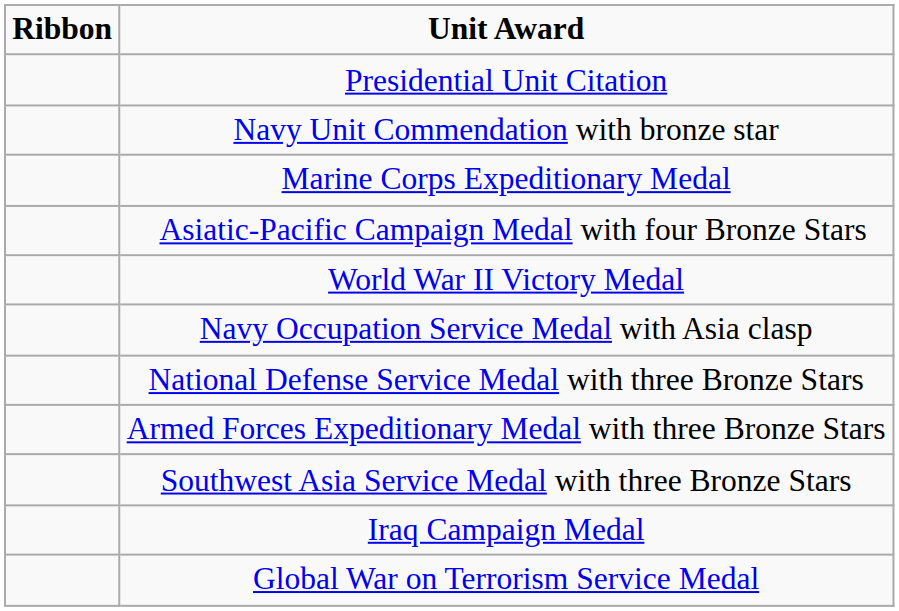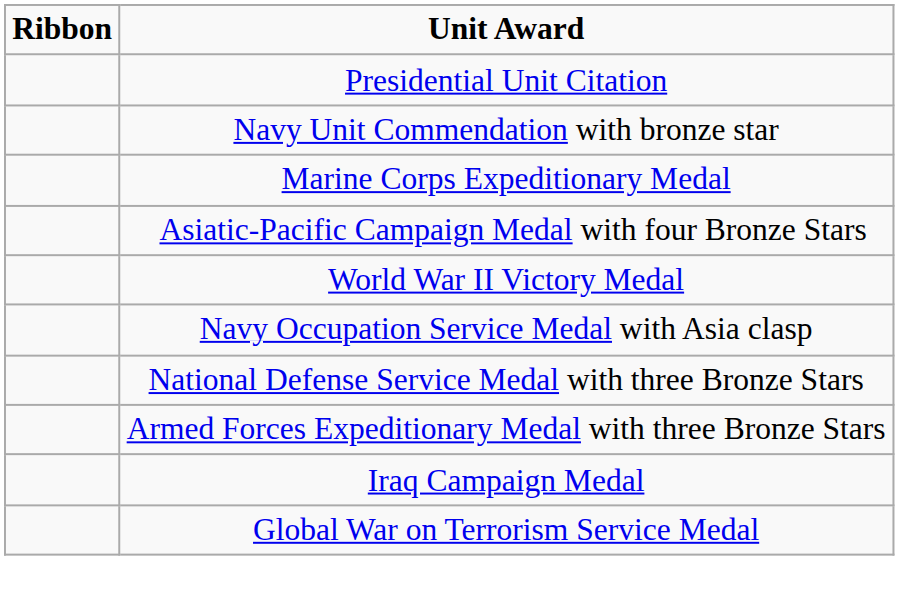 <table class="wikitable" style="text-align:center; clear: center">
 <tr>
 <td><strong>Ribbon</strong></td>
 <td><strong>Unit Award </strong></td>
 </tr>
 <tr>
 <td></td>
 <td><a href='#'>Presidential Unit Citation</a></td>
 </tr>
 <tr>
 <td></td>
 <td><a href='#'>Navy Unit Commendation</a> with bronze star</td>
 </tr>
 <tr>
 <td></td>
 <td><a href='#'>Marine Corps Expeditionary Medal</a></td>
 </tr>
 <tr>
 <td></td>
 <td>  <a href='#'>Asiatic-Pacific Campaign Medal</a> with four Bronze Stars</td>
 </tr>
 <tr>
 <td></td>
 <td><a href='#'>World War II Victory Medal</a></td>
 </tr>
 <tr>
 <td></td>
 <td><a href='#'>Navy Occupation Service Medal</a> with Asia clasp</td>
 </tr>
 <tr>
 <td></td>
 <td><a href='#'>National Defense Service Medal</a> with three Bronze Stars</td>
 </tr>
 <tr>
 <td></td>
 <td><a href='#'>Armed Forces Expeditionary Medal</a> with three Bronze Stars</td>
 </tr>
 <tr>
 <td></td>
-<td><a href='#'>Southwest Asia Service Medal</a> with three Bronze Stars</td>
-</tr>
-<tr>
-<td></td>
 <td><a href='#'>Iraq Campaign Medal</a></td>
 </tr>
 <tr>
 <td></td>
 <td><a href='#'>Global War on Terrorism Service Medal</a></td>
 </tr>
 </table>
